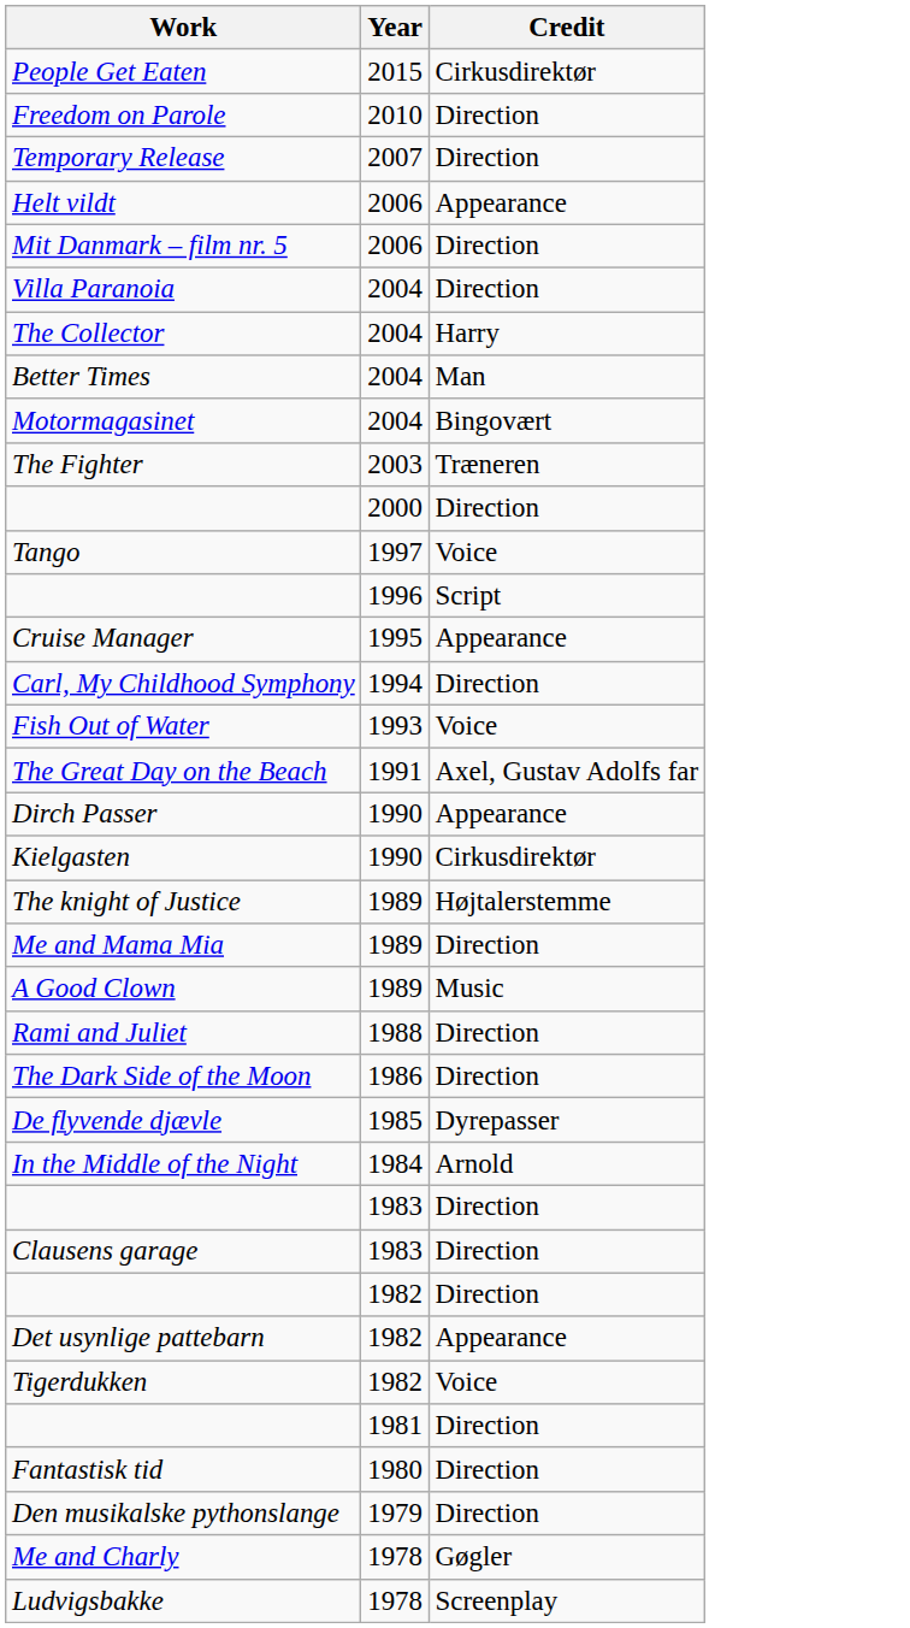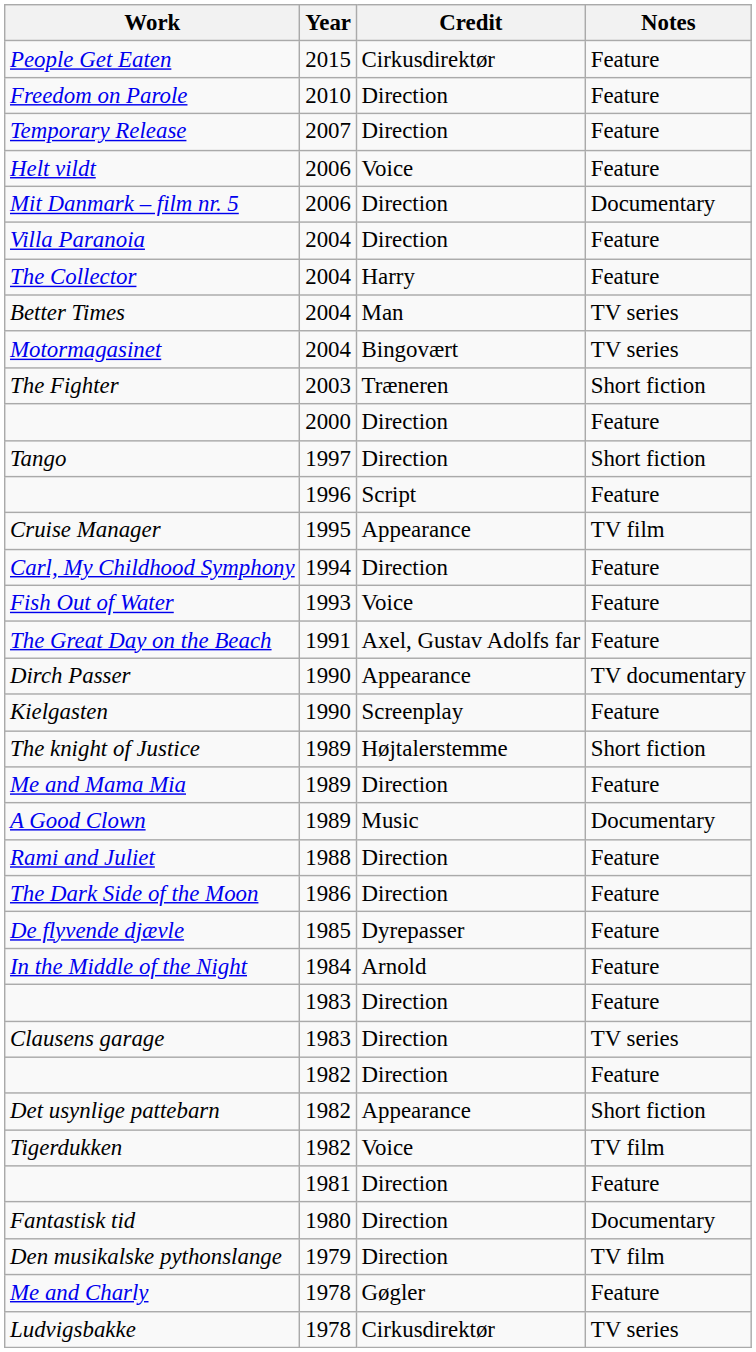 <table class="wikitable sortable">
 <tr>
 <th scope="col">Work</th>
 <th scope="col">Year</th>
 <th scope="col">Credit</th>
+<th scope="col" class="unsortable">Notes</th>
 </tr>
 <tr>
 <td><em><a href='#'>People Get Eaten</a></em></td>
 <td>2015</td>
 <td>Cirkusdirektør</td>
+<td>Feature</td>
 </tr>
 <tr>
 <td><em><a href='#'>Freedom on Parole</a></em></td>
 <td>2010</td>
 <td>Direction</td>
+<td>Feature</td>
 </tr>
 <tr>
 <td><em><a href='#'>Temporary Release</a></em></td>
 <td>2007</td>
 <td>Direction</td>
+<td>Feature</td>
 </tr>
 <tr>
 <td><em><a href='#'>Helt vildt</a></em></td>
 <td>2006</td>
-<td>Appearance</td>
+<td>Voice</td>
+<td>Feature</td>
 </tr>
 <tr>
 <td><em><a href='#'>Mit Danmark – film nr. 5</a></em></td>
 <td>2006</td>
 <td>Direction</td>
+<td>Documentary</td>
 </tr>
 <tr>
 <td><em><a href='#'>Villa Paranoia</a></em></td>
 <td>2004</td>
 <td>Direction</td>
+<td>Feature</td>
 </tr>
 <tr>
 <td><em><a href='#'>The Collector</a></em></td>
 <td>2004</td>
 <td>Harry</td>
+<td>Feature</td>
 </tr>
 <tr>
 <td><em>Better Times</em></td>
 <td>2004</td>
 <td>Man</td>
+<td>TV series</td>
 </tr>
 <tr>
 <td><em><a href='#'>Motormagasinet</a></em></td>
 <td>2004</td>
 <td>Bingovært</td>
+<td>TV series</td>
 </tr>
 <tr>
 <td><em>The Fighter</em></td>
 <td>2003</td>
 <td>Træneren</td>
+<td>Short fiction</td>
 </tr>
 <tr>
 <td><em></em></td>
 <td>2000</td>
 <td>Direction</td>
+<td>Feature</td>
 </tr>
 <tr>
 <td><em>Tango</em></td>
 <td>1997</td>
-<td>Voice</td>
+<td>Direction</td>
+<td>Short fiction</td>
 </tr>
 <tr>
 <td><em></em></td>
 <td>1996</td>
 <td>Script</td>
+<td>Feature</td>
 </tr>
 <tr>
 <td><em>Cruise Manager</em></td>
 <td>1995</td>
 <td>Appearance</td>
+<td>TV film</td>
 </tr>
 <tr>
 <td><em><a href='#'>Carl, My Childhood Symphony</a></em></td>
 <td>1994</td>
 <td>Direction</td>
+<td>Feature</td>
 </tr>
 <tr>
 <td><em><a href='#'>Fish Out of Water</a></em></td>
 <td>1993</td>
 <td>Voice</td>
+<td>Feature</td>
 </tr>
 <tr>
 <td><em><a href='#'>The Great Day on the Beach</a></em></td>
 <td>1991</td>
 <td>Axel, Gustav Adolfs far</td>
+<td>Feature</td>
 </tr>
 <tr>
 <td><em>Dirch Passer</em></td>
 <td>1990</td>
 <td>Appearance</td>
+<td>TV documentary</td>
 </tr>
 <tr>
 <td><em>Kielgasten</em></td>
 <td>1990</td>
-<td>Cirkusdirektør</td>
+<td>Screenplay</td>
+<td>Feature</td>
 </tr>
 <tr>
 <td><em>The knight of Justice</em></td>
 <td>1989</td>
 <td>Højtalerstemme</td>
+<td>Short fiction</td>
 </tr>
 <tr>
 <td><em><a href='#'>Me and Mama Mia</a></em></td>
 <td>1989</td>
 <td>Direction</td>
+<td>Feature</td>
 </tr>
 <tr>
 <td><em><a href='#'>A Good Clown</a></em></td>
 <td>1989</td>
 <td>Music</td>
+<td>Documentary</td>
 </tr>
 <tr>
 <td><em><a href='#'>Rami and Juliet</a></em></td>
 <td>1988</td>
 <td>Direction</td>
+<td>Feature</td>
 </tr>
 <tr>
 <td><em><a href='#'>The Dark Side of the Moon</a></em></td>
 <td>1986</td>
 <td>Direction</td>
+<td>Feature</td>
 </tr>
 <tr>
 <td><em><a href='#'>De flyvende djævle</a></em></td>
 <td>1985</td>
 <td>Dyrepasser</td>
+<td>Feature</td>
 </tr>
 <tr>
 <td><em><a href='#'>In the Middle of the Night</a></em></td>
 <td>1984</td>
 <td>Arnold</td>
+<td>Feature</td>
 </tr>
 <tr>
 <td><em></em></td>
 <td>1983</td>
 <td>Direction</td>
+<td>Feature</td>
 </tr>
 <tr>
 <td><em>Clausens garage</em></td>
 <td>1983</td>
 <td>Direction</td>
+<td>TV series</td>
 </tr>
 <tr>
 <td><em></em></td>
 <td>1982</td>
 <td>Direction</td>
+<td>Feature</td>
 </tr>
 <tr>
 <td><em>Det usynlige pattebarn</em></td>
 <td>1982</td>
 <td>Appearance</td>
+<td>Short fiction</td>
 </tr>
 <tr>
 <td><em>Tigerdukken</em></td>
 <td>1982</td>
 <td>Voice</td>
+<td>TV film</td>
 </tr>
 <tr>
 <td><em></em></td>
 <td>1981</td>
 <td>Direction</td>
+<td>Feature</td>
 </tr>
 <tr>
 <td><em>Fantastisk tid</em></td>
 <td>1980</td>
 <td>Direction</td>
+<td>Documentary</td>
 </tr>
 <tr>
 <td><em>Den musikalske pythonslange</em></td>
 <td>1979</td>
 <td>Direction</td>
+<td>TV film</td>
 </tr>
 <tr>
 <td><em><a href='#'>Me and Charly</a></em></td>
 <td>1978</td>
 <td>Gøgler</td>
+<td>Feature</td>
 </tr>
 <tr>
 <td><em>Ludvigsbakke</em></td>
 <td>1978</td>
-<td>Screenplay</td>
+<td>Cirkusdirektør</td>
+<td>TV series</td>
 </tr>
 </table>
